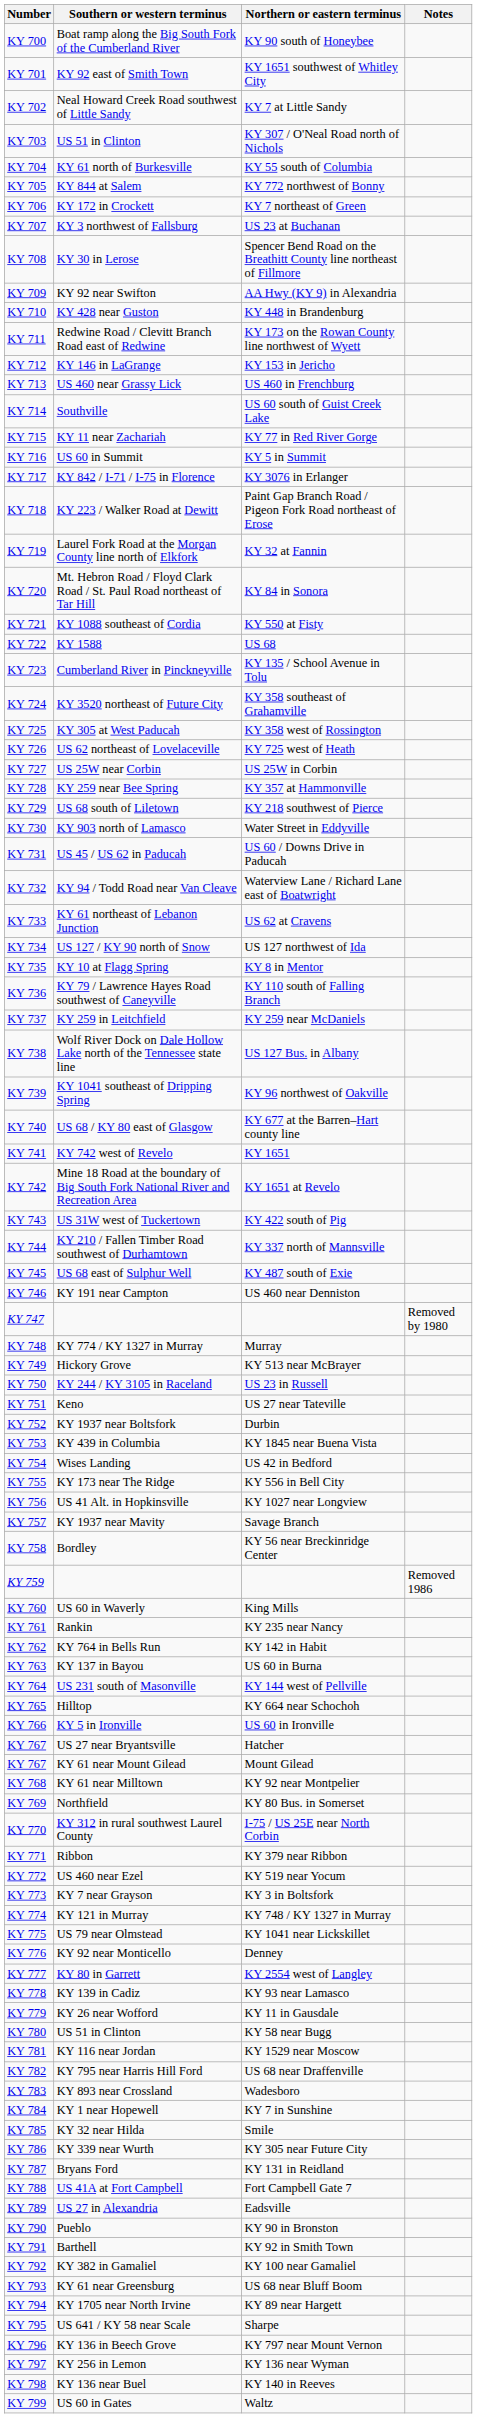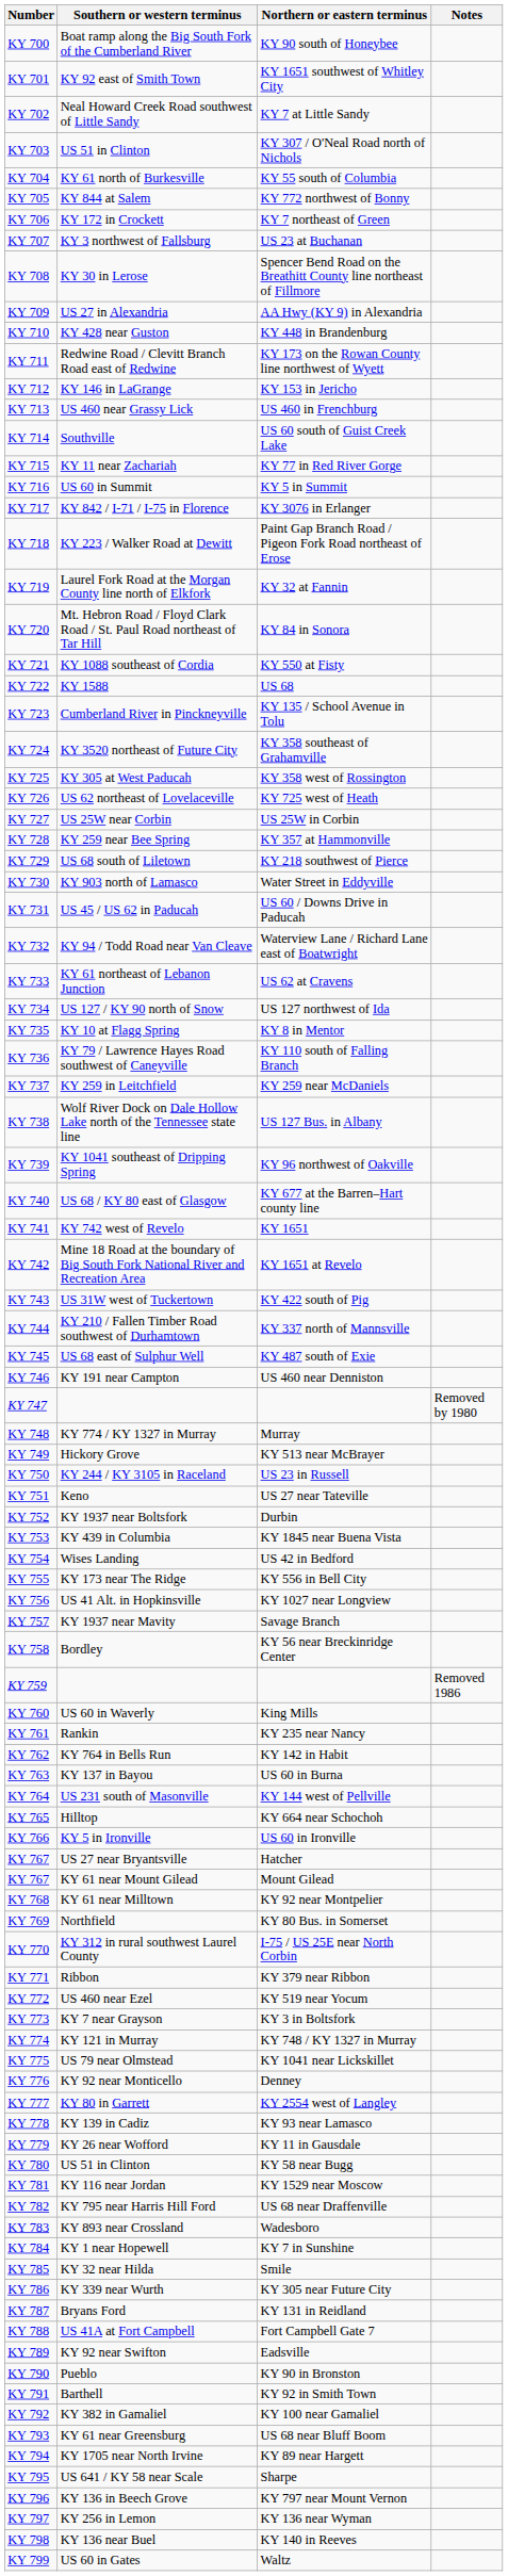 <table class="wikitable sortable mw-collapsible">
 <tr>
 <th>Number</th>
 <th>Southern or western terminus</th>
 <th>Northern or eastern terminus</th>
 <th>Notes</th>
 </tr>
 <tr>
 <td> <a href='#'>KY 700</a></td>
 <td>Boat ramp along the <a href='#'>Big South Fork of the Cumberland River</a></td>
 <td><a href='#'>KY 90</a> south of <a href='#'>Honeybee</a></td>
 <td></td>
 </tr>
 <tr>
 <td> <a href='#'>KY 701</a></td>
 <td><a href='#'>KY 92</a> east of <a href='#'>Smith Town</a></td>
 <td><a href='#'>KY 1651</a> southwest of <a href='#'>Whitley City</a></td>
 <td></td>
 </tr>
 <tr>
 <td> <a href='#'>KY 702</a></td>
 <td>Neal Howard Creek Road southwest of <a href='#'>Little Sandy</a></td>
 <td><a href='#'>KY 7</a> at Little Sandy</td>
 <td></td>
 </tr>
 <tr>
 <td> <a href='#'>KY 703</a></td>
 <td><a href='#'>US 51</a> in <a href='#'>Clinton</a></td>
 <td><a href='#'>KY 307</a> / O'Neal Road north of <a href='#'>Nichols</a></td>
 <td></td>
 </tr>
 <tr>
 <td> <a href='#'>KY 704</a></td>
 <td><a href='#'>KY 61</a> north of <a href='#'>Burkesville</a></td>
 <td><a href='#'>KY 55</a> south of <a href='#'>Columbia</a></td>
 <td></td>
 </tr>
 <tr>
 <td> <a href='#'>KY 705</a></td>
 <td><a href='#'>KY 844</a> at <a href='#'>Salem</a></td>
 <td><a href='#'>KY 772</a> northwest of <a href='#'>Bonny</a></td>
 <td></td>
 </tr>
 <tr>
 <td> <a href='#'>KY 706</a></td>
 <td><a href='#'>KY 172</a> in <a href='#'>Crockett</a></td>
 <td><a href='#'>KY 7</a> northeast of <a href='#'>Green</a></td>
 <td></td>
 </tr>
 <tr>
 <td> <a href='#'>KY 707</a></td>
 <td><a href='#'>KY 3</a> northwest of <a href='#'>Fallsburg</a></td>
 <td><a href='#'>US 23</a> at <a href='#'>Buchanan</a></td>
 <td></td>
 </tr>
 <tr>
 <td> <a href='#'>KY 708</a></td>
 <td><a href='#'>KY 30</a> in <a href='#'>Lerose</a></td>
 <td>Spencer Bend Road on the <a href='#'>Breathitt County</a> line northeast of <a href='#'>Fillmore</a></td>
 <td></td>
 </tr>
 <tr>
 <td> <a href='#'>KY 709</a></td>
-<td>KY 92 near Swifton</td>
+<td><a href='#'>US 27</a> in <a href='#'>Alexandria</a></td>
 <td><a href='#'>AA Hwy (KY 9)</a> in Alexandria</td>
 <td></td>
 </tr>
 <tr>
 <td> <a href='#'>KY 710</a></td>
 <td><a href='#'>KY 428</a> near <a href='#'>Guston</a></td>
 <td><a href='#'>KY 448</a> in Brandenburg</td>
 <td></td>
 </tr>
 <tr>
 <td> <a href='#'>KY 711</a></td>
 <td>Redwine Road / Clevitt Branch Road east of <a href='#'>Redwine</a></td>
 <td><a href='#'>KY 173</a> on the <a href='#'>Rowan County</a> line northwest of <a href='#'>Wyett</a></td>
 <td></td>
 </tr>
 <tr>
 <td> <a href='#'>KY 712</a></td>
 <td><a href='#'>KY 146</a> in <a href='#'>LaGrange</a></td>
 <td><a href='#'>KY 153</a> in <a href='#'>Jericho</a></td>
 <td></td>
 </tr>
 <tr>
 <td> <a href='#'>KY 713</a></td>
 <td><a href='#'>US 460</a> near <a href='#'>Grassy Lick</a></td>
 <td><a href='#'>US 460</a> in <a href='#'>Frenchburg</a></td>
 <td></td>
 </tr>
 <tr>
 <td> <a href='#'>KY 714</a></td>
 <td><a href='#'>Southville</a></td>
 <td><a href='#'>US 60</a> south of <a href='#'>Guist Creek Lake</a></td>
 <td></td>
 </tr>
 <tr>
 <td> <a href='#'>KY 715</a></td>
 <td><a href='#'>KY 11</a> near <a href='#'>Zachariah</a></td>
 <td><a href='#'>KY 77</a> in <a href='#'>Red River Gorge</a></td>
 <td></td>
 </tr>
 <tr>
 <td> <a href='#'>KY 716</a></td>
 <td><a href='#'>US 60</a> in Summit</td>
 <td><a href='#'>KY 5</a> in <a href='#'>Summit</a></td>
 <td></td>
 </tr>
 <tr>
 <td> <a href='#'>KY 717</a></td>
 <td><a href='#'>KY 842</a> / <a href='#'>I-71</a> / <a href='#'>I-75</a> in <a href='#'>Florence</a></td>
 <td><a href='#'>KY 3076</a> in Erlanger</td>
 <td></td>
 </tr>
 <tr>
 <td> <a href='#'>KY 718</a></td>
 <td><a href='#'>KY 223</a> / Walker Road at <a href='#'>Dewitt</a></td>
 <td>Paint Gap Branch Road / Pigeon Fork Road northeast of <a href='#'>Erose</a></td>
 <td></td>
 </tr>
 <tr>
 <td> <a href='#'>KY 719</a></td>
 <td>Laurel Fork Road at the <a href='#'>Morgan County</a> line north of <a href='#'>Elkfork</a></td>
 <td><a href='#'>KY 32</a> at <a href='#'>Fannin</a></td>
 <td></td>
 </tr>
 <tr>
 <td> <a href='#'>KY 720</a></td>
 <td>Mt. Hebron Road / Floyd Clark Road / St. Paul Road northeast of <a href='#'>Tar Hill</a></td>
 <td><a href='#'>KY 84</a> in <a href='#'>Sonora</a></td>
 <td></td>
 </tr>
 <tr>
 <td> <a href='#'>KY 721</a></td>
 <td><a href='#'>KY 1088</a> southeast of <a href='#'>Cordia</a></td>
 <td><a href='#'>KY 550</a> at <a href='#'>Fisty</a></td>
 <td></td>
 </tr>
 <tr>
 <td> <a href='#'>KY 722</a></td>
 <td><a href='#'>KY 1588</a></td>
 <td><a href='#'>US 68</a></td>
 <td></td>
 </tr>
 <tr>
 <td> <a href='#'>KY 723</a></td>
 <td><a href='#'>Cumberland River</a> in <a href='#'>Pinckneyville</a></td>
 <td><a href='#'>KY 135</a> / School Avenue in <a href='#'>Tolu</a></td>
 <td></td>
 </tr>
 <tr>
 <td> <a href='#'>KY 724</a></td>
 <td><a href='#'>KY 3520</a> northeast of <a href='#'>Future City</a></td>
 <td><a href='#'>KY 358</a> southeast of <a href='#'>Grahamville</a></td>
 <td></td>
 </tr>
 <tr>
 <td> <a href='#'>KY 725</a></td>
 <td><a href='#'>KY 305</a> at <a href='#'>West Paducah</a></td>
 <td><a href='#'>KY 358</a> west of <a href='#'>Rossington</a></td>
 <td></td>
 </tr>
 <tr>
 <td> <a href='#'>KY 726</a></td>
 <td><a href='#'>US 62</a> northeast of <a href='#'>Lovelaceville</a></td>
 <td><a href='#'>KY 725</a> west of <a href='#'>Heath</a></td>
 <td></td>
 </tr>
 <tr>
 <td> <a href='#'>KY 727</a></td>
 <td><a href='#'>US 25W</a> near <a href='#'>Corbin</a></td>
 <td><a href='#'>US 25W</a> in Corbin</td>
 <td></td>
 </tr>
 <tr>
 <td> <a href='#'>KY 728</a></td>
 <td><a href='#'>KY 259</a> near <a href='#'>Bee Spring</a></td>
 <td><a href='#'>KY 357</a> at <a href='#'>Hammonville</a></td>
 <td></td>
 </tr>
 <tr>
 <td> <a href='#'>KY 729</a></td>
 <td><a href='#'>US 68</a> south of <a href='#'>Liletown</a></td>
 <td><a href='#'>KY 218</a> southwest of <a href='#'>Pierce</a></td>
 <td></td>
 </tr>
 <tr>
 <td> <a href='#'>KY 730</a></td>
 <td><a href='#'>KY 903</a> north of <a href='#'>Lamasco</a></td>
 <td>Water Street in <a href='#'>Eddyville</a></td>
 <td></td>
 </tr>
 <tr>
 <td> <a href='#'>KY 731</a></td>
 <td><a href='#'>US 45</a> / <a href='#'>US 62</a> in <a href='#'>Paducah</a></td>
 <td><a href='#'>US 60</a> / Downs Drive in Paducah</td>
 <td></td>
 </tr>
 <tr>
 <td> <a href='#'>KY 732</a></td>
 <td><a href='#'>KY 94</a> / Todd Road near <a href='#'>Van Cleave</a></td>
 <td>Waterview Lane / Richard Lane east of <a href='#'>Boatwright</a></td>
 <td></td>
 </tr>
 <tr>
 <td> <a href='#'>KY 733</a></td>
 <td><a href='#'>KY 61</a> northeast of <a href='#'>Lebanon Junction</a></td>
 <td><a href='#'>US 62</a> at <a href='#'>Cravens</a></td>
 <td></td>
 </tr>
 <tr>
 <td> <a href='#'>KY 734</a></td>
 <td><a href='#'>US 127</a> / <a href='#'>KY 90</a> north of <a href='#'>Snow</a></td>
 <td>US 127 northwest of <a href='#'>Ida</a></td>
 <td></td>
 </tr>
 <tr>
 <td> <a href='#'>KY 735</a></td>
 <td><a href='#'>KY 10</a> at <a href='#'>Flagg Spring</a></td>
 <td><a href='#'>KY 8</a> in <a href='#'>Mentor</a></td>
 <td></td>
 </tr>
 <tr>
 <td> <a href='#'>KY 736</a></td>
 <td><a href='#'>KY 79</a> / Lawrence Hayes Road southwest of <a href='#'>Caneyville</a></td>
 <td><a href='#'>KY 110</a> south of <a href='#'>Falling Branch</a></td>
 <td></td>
 </tr>
 <tr>
 <td> <a href='#'>KY 737</a></td>
 <td><a href='#'>KY 259</a> in <a href='#'>Leitchfield</a></td>
 <td><a href='#'>KY 259</a> near <a href='#'>McDaniels</a></td>
 <td></td>
 </tr>
 <tr>
 <td> <a href='#'>KY 738</a></td>
 <td>Wolf River Dock on <a href='#'>Dale Hollow Lake</a> north of the <a href='#'>Tennessee</a> state line</td>
 <td><a href='#'>US 127 Bus.</a> in <a href='#'>Albany</a></td>
 <td></td>
 </tr>
 <tr>
 <td> <a href='#'>KY 739</a></td>
 <td><a href='#'>KY 1041</a> southeast of <a href='#'>Dripping Spring</a></td>
 <td><a href='#'>KY 96</a> northwest of <a href='#'>Oakville</a></td>
 <td></td>
 </tr>
 <tr>
 <td> <a href='#'>KY 740</a></td>
 <td><a href='#'>US 68</a> / <a href='#'>KY 80</a> east of <a href='#'>Glasgow</a></td>
 <td><a href='#'>KY 677</a> at the Barren–<a href='#'>Hart</a> county line</td>
 <td></td>
 </tr>
 <tr>
 <td> <a href='#'>KY 741</a></td>
 <td><a href='#'>KY 742</a> west of <a href='#'>Revelo</a></td>
 <td><a href='#'>KY 1651</a></td>
 <td></td>
 </tr>
 <tr>
 <td> <a href='#'>KY 742</a></td>
 <td>Mine 18 Road at the boundary of <a href='#'>Big South Fork National River and Recreation Area</a></td>
 <td><a href='#'>KY 1651</a> at <a href='#'>Revelo</a></td>
 <td></td>
 </tr>
 <tr>
 <td> <a href='#'>KY 743</a></td>
 <td><a href='#'>US 31W</a> west of <a href='#'>Tuckertown</a></td>
 <td><a href='#'>KY 422</a> south of <a href='#'>Pig</a></td>
 <td></td>
 </tr>
 <tr>
 <td> <a href='#'>KY 744</a></td>
 <td><a href='#'>KY 210</a> / Fallen Timber Road southwest of <a href='#'>Durhamtown</a></td>
 <td><a href='#'>KY 337</a> north of <a href='#'>Mannsville</a></td>
 <td></td>
 </tr>
 <tr>
 <td> <a href='#'>KY 745</a></td>
 <td><a href='#'>US 68</a> east of <a href='#'>Sulphur Well</a></td>
 <td><a href='#'>KY 487</a> south of <a href='#'>Exie</a></td>
 <td></td>
 </tr>
 <tr>
 <td> <a href='#'>KY 746</a></td>
 <td>KY 191 near Campton</td>
 <td>US 460 near Denniston</td>
 <td></td>
 </tr>
 <tr>
 <td> <em><a href='#'>KY 747</a></em></td>
 <td></td>
 <td></td>
 <td>Removed by 1980</td>
 </tr>
 <tr>
 <td> <a href='#'>KY 748</a></td>
 <td>KY 774 / KY 1327 in Murray</td>
 <td>Murray</td>
 <td></td>
 </tr>
 <tr>
 <td> <a href='#'>KY 749</a></td>
 <td>Hickory Grove</td>
 <td>KY 513 near McBrayer</td>
 <td></td>
 </tr>
 <tr>
 <td> <a href='#'>KY 750</a></td>
 <td><a href='#'>KY 244</a> / <a href='#'>KY 3105</a> in <a href='#'>Raceland</a></td>
 <td><a href='#'>US 23</a> in <a href='#'>Russell</a></td>
 <td></td>
 </tr>
 <tr>
 <td> <a href='#'>KY 751</a></td>
 <td>Keno</td>
 <td>US 27 near Tateville</td>
 <td></td>
 </tr>
 <tr>
 <td> <a href='#'>KY 752</a></td>
 <td>KY 1937 near Boltsfork</td>
 <td>Durbin</td>
 <td></td>
 </tr>
 <tr>
 <td> <a href='#'>KY 753</a></td>
 <td>KY 439 in Columbia</td>
 <td>KY 1845 near Buena Vista</td>
 <td></td>
 </tr>
 <tr>
 <td> <a href='#'>KY 754</a></td>
 <td>Wises Landing</td>
 <td>US 42 in Bedford</td>
 <td></td>
 </tr>
 <tr>
 <td> <a href='#'>KY 755</a></td>
 <td>KY 173 near The Ridge</td>
 <td>KY 556 in Bell City</td>
 <td></td>
 </tr>
 <tr>
 <td> <a href='#'>KY 756</a></td>
 <td>US 41 Alt. in Hopkinsville</td>
 <td>KY 1027 near Longview</td>
 <td></td>
 </tr>
 <tr>
 <td> <a href='#'>KY 757</a></td>
 <td>KY 1937 near Mavity</td>
 <td>Savage Branch</td>
 <td></td>
 </tr>
 <tr>
 <td> <a href='#'>KY 758</a></td>
 <td>Bordley</td>
 <td>KY 56 near Breckinridge Center</td>
 <td></td>
 </tr>
 <tr>
 <td> <em><a href='#'>KY 759</a></em></td>
 <td></td>
 <td></td>
 <td>Removed 1986</td>
 </tr>
 <tr>
 <td> <a href='#'>KY 760</a></td>
 <td>US 60 in Waverly</td>
 <td>King Mills</td>
 <td></td>
 </tr>
 <tr>
 <td> <a href='#'>KY 761</a></td>
 <td>Rankin</td>
 <td>KY 235 near Nancy</td>
 <td></td>
 </tr>
 <tr>
 <td> <a href='#'>KY 762</a></td>
 <td>KY 764 in Bells Run</td>
 <td>KY 142 in Habit</td>
 <td></td>
 </tr>
 <tr>
 <td> <a href='#'>KY 763</a></td>
 <td>KY 137 in Bayou</td>
 <td>US 60 in Burna</td>
 <td></td>
 </tr>
 <tr>
 <td> <a href='#'>KY 764</a></td>
 <td><a href='#'>US 231</a> south of <a href='#'>Masonville</a></td>
 <td><a href='#'>KY 144</a> west of <a href='#'>Pellville</a></td>
 <td></td>
 </tr>
 <tr>
 <td> <a href='#'>KY 765</a></td>
 <td>Hilltop</td>
 <td>KY 664 near Schochoh</td>
 <td></td>
 </tr>
 <tr>
 <td> <a href='#'>KY 766</a></td>
 <td><a href='#'>KY 5</a> in <a href='#'>Ironville</a></td>
 <td><a href='#'>US 60</a> in Ironville</td>
 <td></td>
 </tr>
 <tr>
 <td> <a href='#'>KY 767</a></td>
 <td>US 27 near Bryantsville</td>
 <td>Hatcher</td>
 <td></td>
 </tr>
 <tr>
 <td> <a href='#'>KY 767</a></td>
 <td>KY 61 near Mount Gilead</td>
 <td>Mount Gilead</td>
 <td></td>
 </tr>
 <tr>
 <td> <a href='#'>KY 768</a></td>
 <td>KY 61 near Milltown</td>
 <td>KY 92 near Montpelier</td>
 <td></td>
 </tr>
 <tr>
 <td> <a href='#'>KY 769</a></td>
 <td>Northfield</td>
 <td>KY 80 Bus. in Somerset</td>
 <td></td>
 </tr>
 <tr>
 <td> <a href='#'>KY 770</a></td>
 <td><a href='#'>KY 312</a> in rural southwest Laurel County</td>
 <td><a href='#'>I-75</a> / <a href='#'>US 25E</a> near <a href='#'>North Corbin</a></td>
 <td></td>
 </tr>
 <tr>
 <td> <a href='#'>KY 771</a></td>
 <td>Ribbon</td>
 <td>KY 379 near Ribbon</td>
 <td></td>
 </tr>
 <tr>
 <td> <a href='#'>KY 772</a></td>
 <td>US 460 near Ezel</td>
 <td>KY 519 near Yocum</td>
 <td></td>
 </tr>
 <tr>
 <td> <a href='#'>KY 773</a></td>
 <td>KY 7 near Grayson</td>
 <td>KY 3 in Boltsfork</td>
 <td></td>
 </tr>
 <tr>
 <td> <a href='#'>KY 774</a></td>
 <td>KY 121 in Murray</td>
 <td>KY 748 / KY 1327 in Murray</td>
 <td></td>
 </tr>
 <tr>
 <td> <a href='#'>KY 775</a></td>
 <td>US 79 near Olmstead</td>
 <td>KY 1041 near Lickskillet</td>
 <td></td>
 </tr>
 <tr>
 <td> <a href='#'>KY 776</a></td>
 <td>KY 92 near Monticello</td>
 <td>Denney</td>
 <td></td>
 </tr>
 <tr>
 <td> <a href='#'>KY 777</a></td>
 <td><a href='#'>KY 80</a> in <a href='#'>Garrett</a></td>
 <td><a href='#'>KY 2554</a> west of <a href='#'>Langley</a></td>
 <td></td>
 </tr>
 <tr>
 <td> <a href='#'>KY 778</a></td>
 <td>KY 139 in Cadiz</td>
 <td>KY 93 near Lamasco</td>
 <td></td>
 </tr>
 <tr>
 <td> <a href='#'>KY 779</a></td>
 <td>KY 26 near Wofford</td>
 <td>KY 11 in Gausdale</td>
 <td></td>
 </tr>
 <tr>
 <td> <a href='#'>KY 780</a></td>
 <td>US 51 in Clinton</td>
 <td>KY 58 near Bugg</td>
 <td></td>
 </tr>
 <tr>
 <td> <a href='#'>KY 781</a></td>
 <td>KY 116 near Jordan</td>
 <td>KY 1529 near Moscow</td>
 <td></td>
 </tr>
 <tr>
 <td> <a href='#'>KY 782</a></td>
 <td>KY 795 near Harris Hill Ford</td>
 <td>US 68 near Draffenville</td>
 <td></td>
 </tr>
 <tr>
 <td> <a href='#'>KY 783</a></td>
 <td>KY 893 near Crossland</td>
 <td>Wadesboro</td>
 <td></td>
 </tr>
 <tr>
 <td> <a href='#'>KY 784</a></td>
 <td>KY 1 near Hopewell</td>
 <td>KY 7 in Sunshine</td>
 <td></td>
 </tr>
 <tr>
 <td> <a href='#'>KY 785</a></td>
 <td>KY 32 near Hilda</td>
 <td>Smile</td>
 <td></td>
 </tr>
 <tr>
 <td> <a href='#'>KY 786</a></td>
 <td>KY 339 near Wurth</td>
 <td>KY 305 near Future City</td>
 <td></td>
 </tr>
 <tr>
 <td> <a href='#'>KY 787</a></td>
 <td>Bryans Ford</td>
 <td>KY 131 in Reidland</td>
 <td></td>
 </tr>
 <tr>
 <td> <a href='#'>KY 788</a></td>
 <td><a href='#'>US 41A</a> at <a href='#'>Fort Campbell</a></td>
 <td>Fort Campbell Gate 7</td>
 <td></td>
 </tr>
 <tr>
 <td> <a href='#'>KY 789</a></td>
-<td><a href='#'>US 27</a> in <a href='#'>Alexandria</a></td>
+<td>KY 92 near Swifton</td>
 <td>Eadsville</td>
 <td></td>
 </tr>
 <tr>
 <td> <a href='#'>KY 790</a></td>
 <td>Pueblo</td>
 <td>KY 90 in Bronston</td>
 <td></td>
 </tr>
 <tr>
 <td> <a href='#'>KY 791</a></td>
 <td>Barthell</td>
 <td>KY 92 in Smith Town</td>
 <td></td>
 </tr>
 <tr>
 <td> <a href='#'>KY 792</a></td>
 <td>KY 382 in Gamaliel</td>
 <td>KY 100 near Gamaliel</td>
 <td></td>
 </tr>
 <tr>
 <td> <a href='#'>KY 793</a></td>
 <td>KY 61 near Greensburg</td>
 <td>US 68 near Bluff Boom</td>
 <td></td>
 </tr>
 <tr>
 <td> <a href='#'>KY 794</a></td>
 <td>KY 1705 near North Irvine</td>
 <td>KY 89 near Hargett</td>
 <td></td>
 </tr>
 <tr>
 <td> <a href='#'>KY 795</a></td>
 <td>US 641 / KY 58 near Scale</td>
 <td>Sharpe</td>
 <td></td>
 </tr>
 <tr>
 <td> <a href='#'>KY 796</a></td>
 <td>KY 136 in Beech Grove</td>
 <td>KY 797 near Mount Vernon</td>
 <td></td>
 </tr>
 <tr>
 <td> <a href='#'>KY 797</a></td>
 <td>KY 256 in Lemon</td>
 <td>KY 136 near Wyman</td>
 <td></td>
 </tr>
 <tr>
 <td> <a href='#'>KY 798</a></td>
 <td>KY 136 near Buel</td>
 <td>KY 140 in Reeves</td>
 <td></td>
 </tr>
 <tr>
 <td> <a href='#'>KY 799</a></td>
 <td>US 60 in Gates</td>
 <td>Waltz</td>
 <td></td>
 </tr>
 </table>
